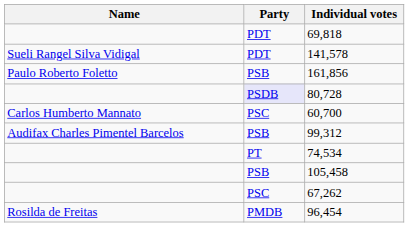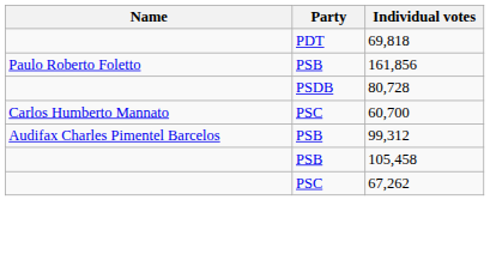 <table class="wikitable sortable">
 <tr>
 <th style="width:300px;">Name</th>
 <th style="width:70px;">Party</th>
 <th style="width:120px;">Individual votes</th>
 </tr>
 <tr>
 <td></td>
 <td><a href='#'>PDT</a></td>
 <td>69,818</td>
 </tr>
 <tr>
-<td><a href='#'>Sueli Rangel Silva Vidigal</a></td>
-<td><a href='#'>PDT</a></td>
-<td>141,578</td>
-</tr>
-<tr>
 <td><a href='#'>Paulo Roberto Foletto</a></td>
 <td><a href='#'>PSB</a></td>
 <td>161,856</td>
 </tr>
 <tr>
 <td></td>
-<td style="background: lavender;"><a href='#'>PSDB</a></td>
+<td><a href='#'>PSDB</a></td>
 <td>80,728</td>
 </tr>
 <tr>
 <td><a href='#'>Carlos Humberto Mannato</a></td>
 <td><a href='#'>PSC</a></td>
 <td>60,700</td>
 </tr>
 <tr>
 <td><a href='#'>Audifax Charles Pimentel Barcelos</a></td>
 <td><a href='#'>PSB</a></td>
 <td>99,312</td>
 </tr>
 <tr>
 <td></td>
-<td><a href='#'>PT</a></td>
-<td>74,534</td>
-</tr>
-<tr>
-<td></td>
 <td><a href='#'>PSB</a></td>
 <td>105,458</td>
 </tr>
 <tr>
 <td></td>
 <td><a href='#'>PSC</a></td>
 <td>67,262</td>
 </tr>
-<tr>
-<td><a href='#'>Rosilda de Freitas</a></td>
-<td><a href='#'>PMDB</a></td>
-<td>96,454</td>
-</tr>
 </table>
